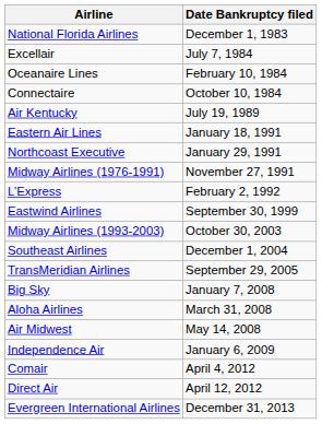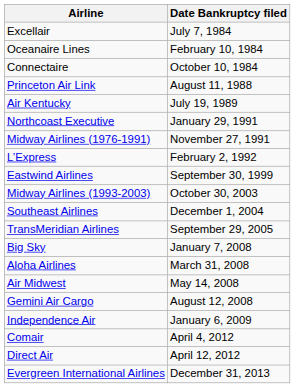 <table class="wikitable sortable" border="1">
 <tr>
 <th>Airline</th>
 <th data-sort-type=date>Date Bankruptcy filed</th>
-</tr>
-<tr>
-<td><a href='#'>National Florida Airlines</a></td>
-<td>December 1, 1983</td>
 </tr>
 <tr>
 <td>Excellair</td>
 <td>July 7, 1984</td>
 </tr>
 <tr>
 <td>Oceanaire Lines</td>
 <td>February 10, 1984</td>
 </tr>
 <tr>
 <td>Connectaire</td>
 <td>October 10, 1984</td>
 </tr>
 <tr>
+<td><a href='#'>Princeton Air Link</a></td>
+<td>August 11, 1988</td>
+</tr>
+<tr>
 <td><a href='#'>Air Kentucky</a></td>
 <td>July 19, 1989</td>
-</tr>
-<tr>
-<td><a href='#'>Eastern Air Lines</a></td>
-<td>January 18, 1991</td>
 </tr>
 <tr>
 <td><a href='#'>Northcoast Executive</a></td>
 <td>January 29, 1991</td>
 </tr>
 <tr>
 <td><a href='#'>Midway Airlines (1976-1991)</a></td>
 <td>November 27, 1991</td>
 </tr>
 <tr>
 <td><a href='#'>L’Express</a></td>
 <td>February 2, 1992</td>
 </tr>
 <tr>
 <td><a href='#'>Eastwind Airlines</a></td>
 <td>September 30, 1999</td>
 </tr>
 <tr>
 <td><a href='#'>Midway Airlines (1993-2003)</a></td>
 <td>October 30, 2003</td>
 </tr>
 <tr>
 <td><a href='#'>Southeast Airlines</a></td>
 <td>December 1, 2004</td>
 </tr>
 <tr>
 <td><a href='#'>TransMeridian Airlines</a></td>
 <td>September 29, 2005</td>
 </tr>
 <tr>
 <td><a href='#'>Big Sky</a></td>
 <td>January 7, 2008</td>
 </tr>
 <tr>
 <td><a href='#'>Aloha Airlines</a></td>
 <td>March 31, 2008</td>
 </tr>
 <tr>
 <td><a href='#'>Air Midwest</a></td>
 <td>May 14, 2008</td>
 </tr>
 <tr>
+<td><a href='#'>Gemini Air Cargo</a></td>
+<td>August 12, 2008</td>
+</tr>
+<tr>
 <td><a href='#'>Independence Air</a></td>
 <td>January 6, 2009</td>
 </tr>
 <tr>
 <td><a href='#'>Comair</a></td>
 <td>April 4, 2012</td>
 </tr>
 <tr>
 <td><a href='#'>Direct Air</a></td>
 <td>April 12, 2012</td>
 </tr>
 <tr>
 <td><a href='#'>Evergreen International Airlines</a></td>
 <td>December 31, 2013</td>
 </tr>
 </table>
